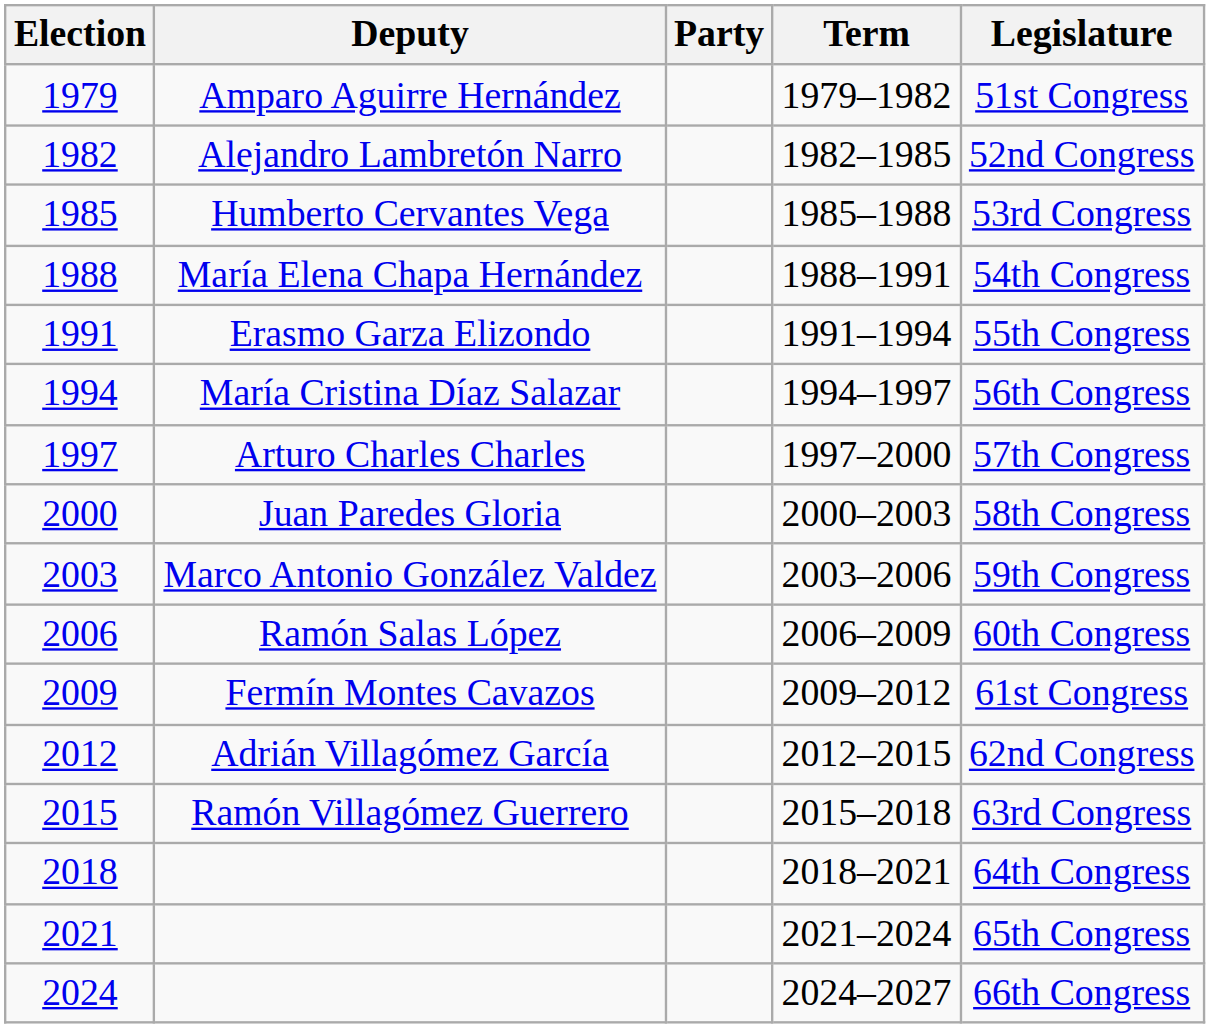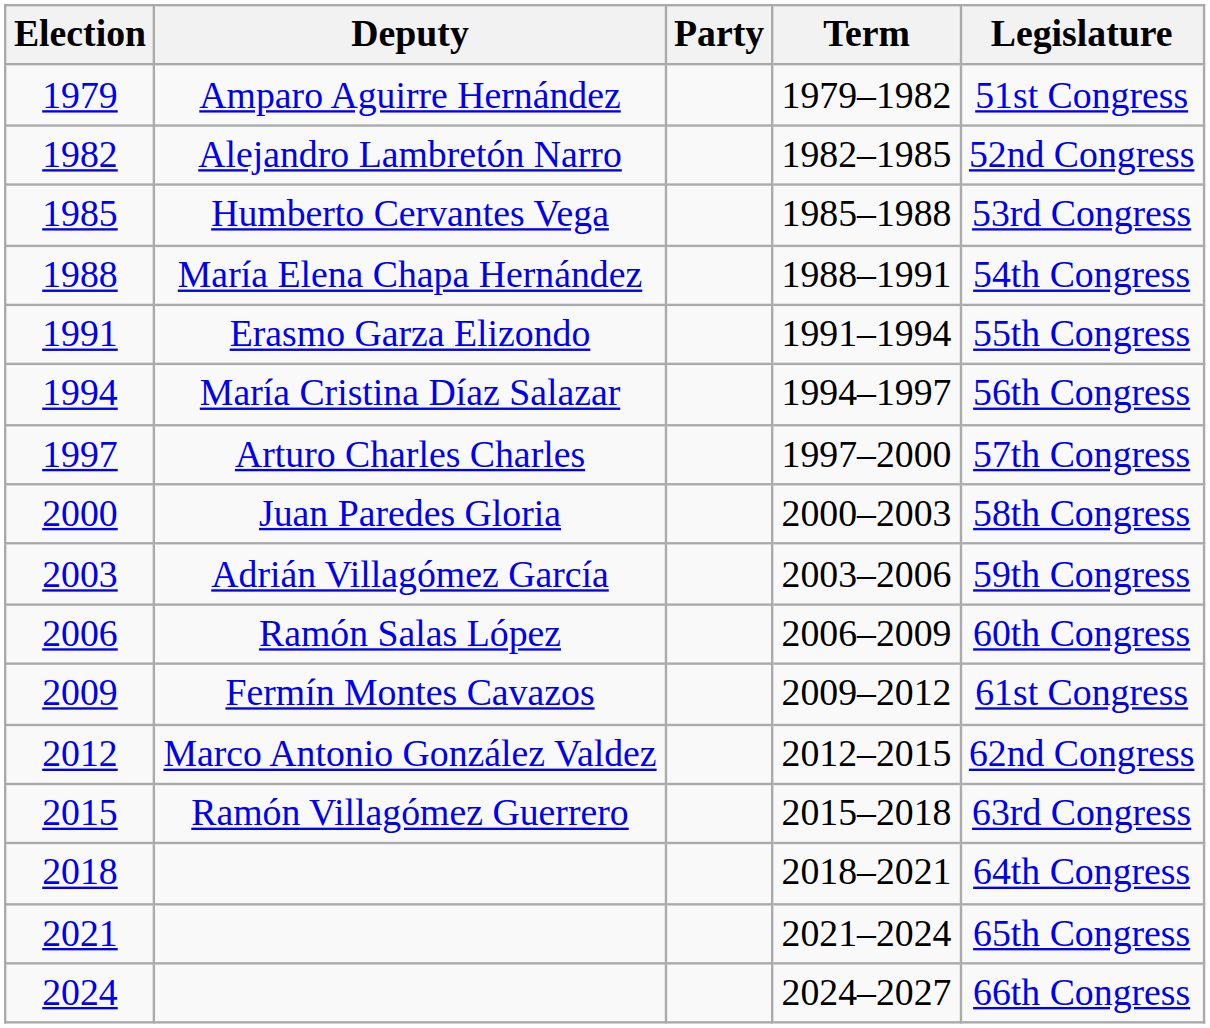 <table class="wikitable sortable" style="text-align: center">
 <tr>
 <th>Election</th>
 <th class="unsortable">Deputy</th>
 <th class="unsortable">Party</th>
 <th class="unsortable">Term</th>
 <th class="unsortable">Legislature</th>
 </tr>
 <tr>
 <td><a href='#'>1979</a></td>
 <td><a href='#'>Amparo Aguirre Hernández</a></td>
 <td></td>
 <td>1979–1982</td>
 <td><a href='#'>51st Congress</a></td>
 </tr>
 <tr>
 <td><a href='#'>1982</a></td>
 <td><a href='#'>Alejandro Lambretón Narro</a></td>
 <td></td>
 <td>1982–1985</td>
 <td><a href='#'>52nd Congress</a></td>
 </tr>
 <tr>
 <td><a href='#'>1985</a></td>
 <td><a href='#'>Humberto Cervantes Vega</a></td>
 <td></td>
 <td>1985–1988</td>
 <td><a href='#'>53rd Congress</a></td>
 </tr>
 <tr>
 <td><a href='#'>1988</a></td>
 <td><a href='#'>María Elena Chapa Hernández</a></td>
 <td></td>
 <td>1988–1991</td>
 <td><a href='#'>54th Congress</a></td>
 </tr>
 <tr>
 <td><a href='#'>1991</a></td>
 <td><a href='#'>Erasmo Garza Elizondo</a></td>
 <td></td>
 <td>1991–1994</td>
 <td><a href='#'>55th Congress</a></td>
 </tr>
 <tr>
 <td><a href='#'>1994</a></td>
 <td><a href='#'>María Cristina Díaz Salazar</a></td>
 <td></td>
 <td>1994–1997</td>
 <td><a href='#'>56th Congress</a></td>
 </tr>
 <tr>
 <td><a href='#'>1997</a></td>
 <td><a href='#'>Arturo Charles Charles</a></td>
 <td></td>
 <td>1997–2000</td>
 <td><a href='#'>57th Congress</a></td>
 </tr>
 <tr>
 <td><a href='#'>2000</a></td>
 <td><a href='#'>Juan Paredes Gloria</a></td>
 <td></td>
 <td>2000–2003</td>
 <td><a href='#'>58th Congress</a></td>
 </tr>
 <tr>
 <td><a href='#'>2003</a></td>
-<td><a href='#'>Marco Antonio González Valdez</a></td>
+<td><a href='#'>Adrián Villagómez García</a></td>
 <td></td>
 <td>2003–2006</td>
 <td><a href='#'>59th Congress</a></td>
 </tr>
 <tr>
 <td><a href='#'>2006</a></td>
 <td><a href='#'>Ramón Salas López</a></td>
 <td></td>
 <td>2006–2009</td>
 <td><a href='#'>60th Congress</a></td>
 </tr>
 <tr>
 <td><a href='#'>2009</a></td>
 <td><a href='#'>Fermín Montes Cavazos</a></td>
 <td></td>
 <td>2009–2012</td>
 <td><a href='#'>61st Congress</a></td>
 </tr>
 <tr>
 <td><a href='#'>2012</a></td>
-<td><a href='#'>Adrián Villagómez García</a></td>
+<td><a href='#'>Marco Antonio González Valdez</a></td>
 <td></td>
 <td>2012–2015</td>
 <td><a href='#'>62nd Congress</a></td>
 </tr>
 <tr>
 <td><a href='#'>2015</a></td>
 <td><a href='#'>Ramón Villagómez Guerrero</a></td>
 <td></td>
 <td>2015–2018</td>
 <td><a href='#'>63rd Congress</a></td>
 </tr>
 <tr>
 <td><a href='#'>2018</a></td>
 <td></td>
 <td></td>
 <td>2018–2021</td>
 <td><a href='#'>64th Congress</a></td>
 </tr>
 <tr>
 <td><a href='#'>2021</a></td>
 <td></td>
 <td></td>
 <td>2021–2024</td>
 <td><a href='#'>65th Congress</a></td>
 </tr>
 <tr>
 <td><a href='#'>2024</a></td>
 <td></td>
 <td></td>
 <td>2024–2027</td>
 <td><a href='#'>66th Congress</a></td>
 </tr>
 </table>
